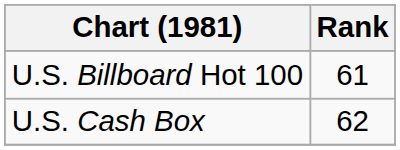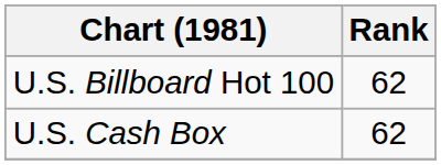 <table class="wikitable">
 <tr>
 <th>Chart (1981)</th>
 <th style="text-align:center;">Rank</th>
 </tr>
 <tr>
 <td>U.S. <em>Billboard</em> Hot 100</td>
-<td style="text-align:center;">61</td>
+<td style="text-align:center;">62</td>
 </tr>
 <tr>
 <td>U.S. <em>Cash Box</em> </td>
 <td style="text-align:center;">62</td>
 </tr>
 <tr>
 </tr>
 </table>
